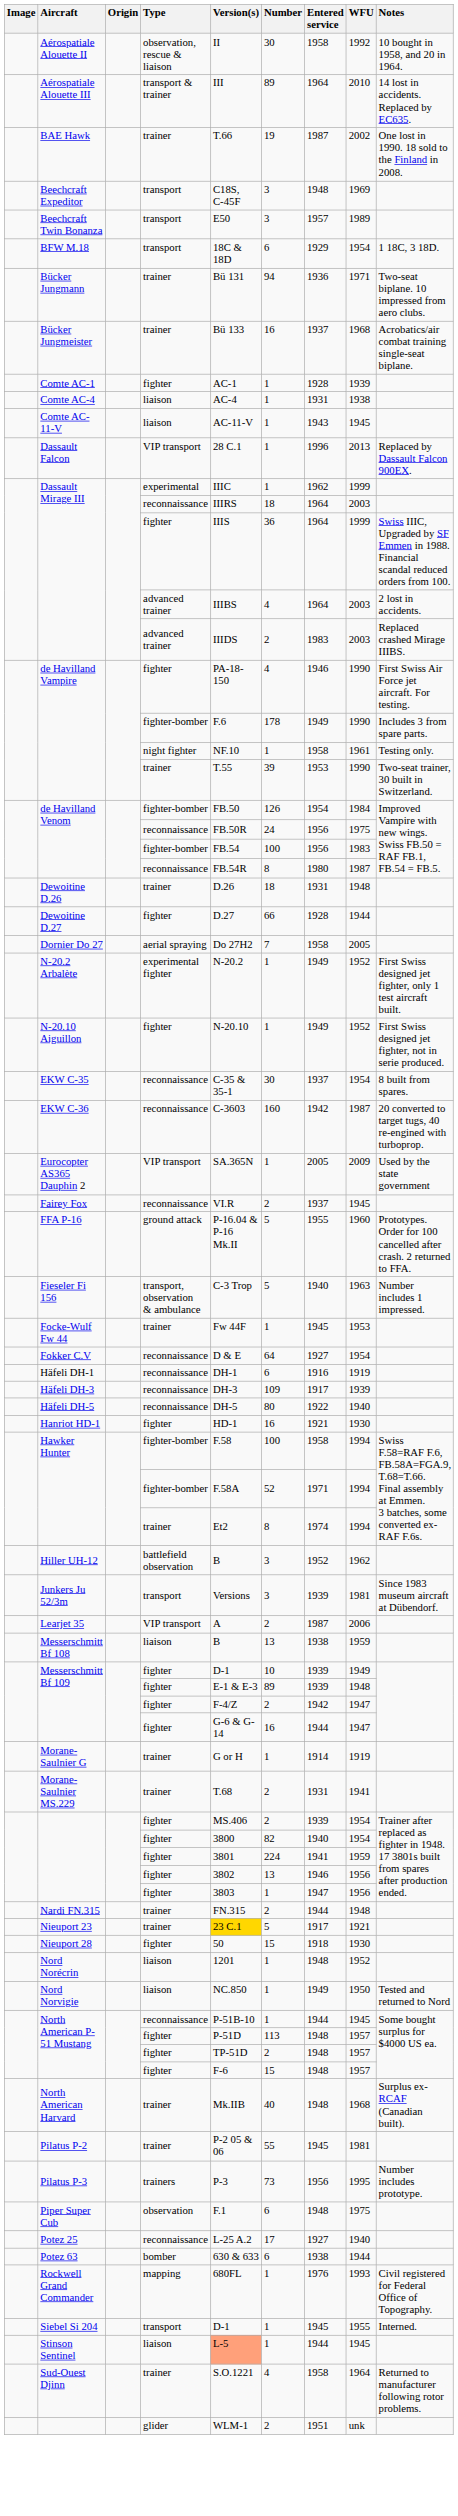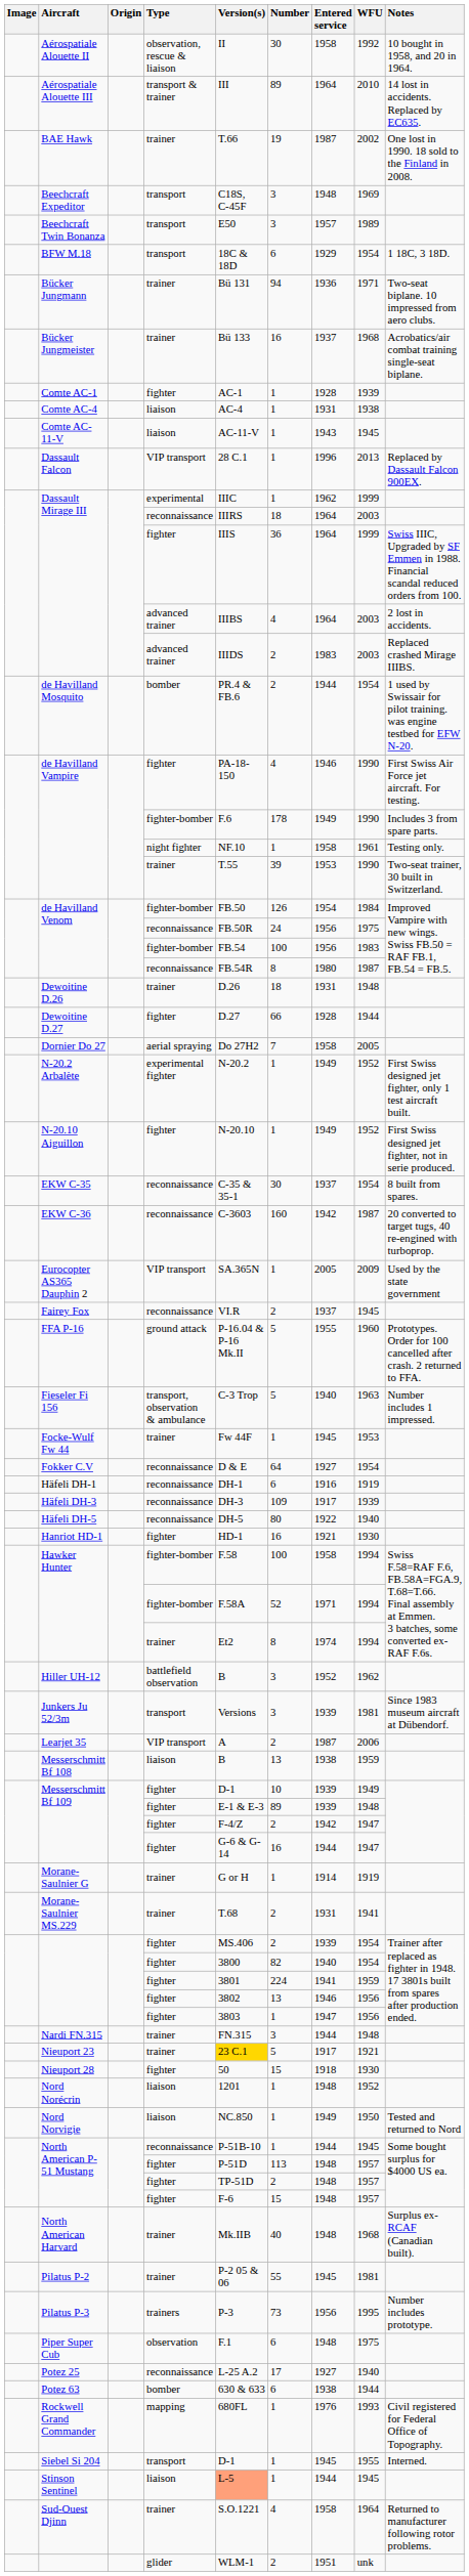 <table class="wikitable sortable">
 <tr valign="top">
 <th style="text-align: left;">Image</th>
 <th style="text-align: left;">Aircraft</th>
 <th style="text-align: left;">Origin</th>
 <th style="text-align: left;">Type</th>
 <th style="text-align: left;">Version(s)</th>
 <th style="text-align: left;">Number</th>
 <th style="text-align: left;">Entered<br>service</th>
 <th style="text-align: left;">WFU</th>
 <th style="text-align: left;">Notes</th>
 </tr>
 <tr valign="top">
 <td></td>
 <td><a href='#'>Aérospatiale Alouette II</a></td>
 <td></td>
 <td>observation, rescue & liaison</td>
 <td>II</td>
 <td>30</td>
 <td>1958</td>
 <td>1992</td>
 <td>10 bought in 1958, and 20 in 1964.</td>
 </tr>
 <tr valign="top">
 <td></td>
 <td><a href='#'>Aérospatiale Alouette III</a></td>
 <td></td>
 <td>transport & trainer</td>
 <td>III</td>
 <td>89</td>
 <td>1964</td>
 <td>2010</td>
 <td>14 lost in accidents. Replaced by <a href='#'>EC635</a>.</td>
 </tr>
 <tr valign="top">
 <td></td>
 <td><a href='#'>BAE Hawk</a></td>
 <td></td>
 <td>trainer</td>
 <td>T.66</td>
 <td>19</td>
 <td>1987</td>
 <td>2002</td>
 <td>One lost in 1990. 18 sold to the <a href='#'>Finland</a> in 2008.</td>
 </tr>
 <tr valign="top">
 <td></td>
 <td><a href='#'>Beechcraft Expeditor</a></td>
 <td></td>
 <td>transport</td>
 <td>C18S,<br>C-45F</td>
 <td>3</td>
 <td>1948</td>
 <td>1969</td>
 <td></td>
 </tr>
 <tr valign="top">
 <td></td>
 <td><a href='#'>Beechcraft Twin Bonanza</a></td>
 <td></td>
 <td>transport</td>
 <td>E50</td>
 <td>3</td>
 <td>1957</td>
 <td>1989</td>
 <td></td>
 </tr>
 <tr valign="top">
 <td></td>
 <td><a href='#'>BFW M.18</a></td>
 <td></td>
 <td>transport</td>
 <td>18C & 18D</td>
 <td>6</td>
 <td>1929</td>
 <td>1954</td>
 <td>1 18C, 3 18D.</td>
 </tr>
 <tr valign="top">
 <td></td>
 <td><a href='#'>Bücker Jungmann</a></td>
 <td></td>
 <td>trainer</td>
 <td>Bü 131</td>
 <td>94</td>
 <td>1936</td>
 <td>1971</td>
 <td>Two-seat biplane. 10 impressed from aero clubs.</td>
 </tr>
 <tr valign="top">
 <td></td>
 <td><a href='#'>Bücker Jungmeister</a></td>
 <td></td>
 <td>trainer</td>
 <td>Bü 133</td>
 <td>16</td>
 <td>1937</td>
 <td>1968</td>
 <td>Acrobatics/air combat training single-seat biplane.</td>
 </tr>
 <tr>
 <td></td>
 <td><a href='#'>Comte AC-1</a></td>
 <td></td>
 <td>fighter</td>
 <td>AC-1</td>
 <td>1</td>
 <td>1928</td>
 <td>1939</td>
 <td></td>
 </tr>
 <tr>
 <td></td>
 <td><a href='#'>Comte AC-4</a></td>
 <td></td>
 <td>liaison</td>
 <td>AC-4</td>
 <td>1</td>
 <td>1931</td>
 <td>1938</td>
 <td></td>
 </tr>
 <tr>
 <td></td>
 <td><a href='#'>Comte AC-11-V</a></td>
 <td></td>
 <td>liaison</td>
 <td>AC-11-V</td>
 <td>1</td>
 <td>1943</td>
 <td>1945</td>
 <td></td>
 </tr>
 <tr valign="top">
 <td></td>
 <td><a href='#'>Dassault Falcon</a></td>
 <td></td>
 <td>VIP transport</td>
 <td>28 C.1</td>
 <td>1</td>
 <td>1996</td>
 <td>2013</td>
 <td>Replaced by <a href='#'>Dassault Falcon 900EX</a>.</td>
 </tr>
 <tr valign="top">
 <td rowspan=5></td>
 <td rowspan=5><a href='#'>Dassault Mirage III</a></td>
 <td rowspan=5></td>
 <td>experimental</td>
 <td>IIIC</td>
 <td>1</td>
 <td>1962</td>
 <td>1999</td>
 <td></td>
 </tr>
 <tr>
 <td>reconnaissance</td>
 <td>IIIRS</td>
 <td>18</td>
 <td>1964</td>
 <td>2003</td>
 <td></td>
 </tr>
 <tr valign="top">
 <td>fighter</td>
 <td>IIIS</td>
 <td>36</td>
 <td>1964</td>
 <td>1999</td>
 <td><a href='#'>Swiss</a> IIIC, Upgraded by <a href='#'>SF Emmen</a> in 1988.<br>Financial scandal reduced orders from 100.</td>
 </tr>
 <tr>
 <td>advanced trainer</td>
 <td>IIIBS</td>
 <td>4</td>
 <td>1964</td>
 <td>2003</td>
 <td>2 lost in accidents.</td>
 </tr>
 <tr>
 <td>advanced trainer</td>
 <td>IIIDS</td>
 <td>2</td>
 <td>1983</td>
 <td>2003</td>
 <td>Replaced crashed Mirage IIIBS.</td>
+</tr>
+<tr valign="top">
+<td></td>
+<td><a href='#'>de Havilland Mosquito</a></td>
+<td></td>
+<td>bomber</td>
+<td>PR.4 & FB.6</td>
+<td>2</td>
+<td>1944</td>
+<td>1954</td>
+<td>1 used by Swissair for pilot training.<br> was engine testbed for <a href='#'>EFW N-20</a>.</td>
 </tr>
 <tr valign="top">
 <td rowspan=4></td>
 <td rowspan=4><a href='#'>de Havilland Vampire</a></td>
 <td rowspan=4></td>
 <td>fighter</td>
 <td>PA-18-150</td>
 <td>4</td>
 <td>1946</td>
 <td>1990</td>
 <td>First Swiss Air Force jet aircraft. For testing.</td>
 </tr>
 <tr valign="top">
 <td>fighter-bomber</td>
 <td>F.6</td>
 <td>178</td>
 <td>1949</td>
 <td>1990</td>
 <td>Includes 3 from spare parts.</td>
 </tr>
 <tr valign="top">
 <td>night fighter</td>
 <td>NF.10</td>
 <td>1</td>
 <td>1958</td>
 <td>1961</td>
 <td>Testing only.</td>
 </tr>
 <tr valign="top">
 <td>trainer</td>
 <td>T.55</td>
 <td>39</td>
 <td>1953</td>
 <td>1990</td>
 <td>Two-seat trainer, 30 built in Switzerland.</td>
 </tr>
 <tr valign="top">
 <td rowspan=4></td>
 <td rowspan=4><a href='#'>de Havilland Venom</a></td>
 <td rowspan=4></td>
 <td>fighter-bomber</td>
 <td>FB.50</td>
 <td>126</td>
 <td>1954</td>
 <td>1984</td>
 <td rowspan="4">Improved Vampire with new wings.<br>Swiss FB.50 = RAF FB.1, FB.54 = FB.5.</td>
 </tr>
 <tr>
 <td>reconnaissance</td>
 <td>FB.50R</td>
 <td>24</td>
 <td>1956</td>
 <td>1975</td>
 </tr>
 <tr>
 <td>fighter-bomber</td>
 <td>FB.54</td>
 <td>100</td>
 <td>1956</td>
 <td>1983</td>
 </tr>
 <tr>
 <td>reconnaissance</td>
 <td>FB.54R</td>
 <td>8</td>
 <td>1980</td>
 <td>1987</td>
 </tr>
 <tr valign="top">
 <td></td>
 <td><a href='#'>Dewoitine D.26</a></td>
 <td></td>
 <td>trainer</td>
 <td>D.26</td>
 <td>18</td>
 <td>1931</td>
 <td>1948</td>
 <td></td>
 </tr>
 <tr valign="top">
 <td></td>
 <td><a href='#'>Dewoitine D.27</a></td>
 <td></td>
 <td>fighter</td>
 <td>D.27</td>
 <td>66</td>
 <td>1928</td>
 <td>1944</td>
 <td></td>
 </tr>
 <tr valign="top">
 <td></td>
 <td><a href='#'>Dornier Do 27</a></td>
 <td></td>
 <td>aerial spraying</td>
 <td>Do 27H2</td>
 <td>7</td>
 <td>1958</td>
 <td>2005</td>
 <td></td>
 </tr>
 <tr valign="top">
 <td></td>
 <td><a href='#'>N-20.2 Arbalète</a></td>
 <td></td>
 <td>experimental fighter</td>
 <td>N-20.2</td>
 <td>1</td>
 <td>1949</td>
 <td>1952</td>
 <td>First Swiss designed jet fighter, only 1 test aircraft built.</td>
 </tr>
 <tr valign="top">
 <td></td>
 <td><a href='#'>N-20.10 Aiguillon</a></td>
 <td></td>
 <td>fighter</td>
 <td>N-20.10</td>
 <td>1</td>
 <td>1949</td>
 <td>1952</td>
 <td>First Swiss designed jet fighter, not in serie produced.</td>
 </tr>
 <tr valign="top">
 <td></td>
 <td><a href='#'>EKW C-35</a></td>
 <td></td>
 <td>reconnaissance</td>
 <td>C-35 & 35-1</td>
 <td>30</td>
 <td>1937</td>
 <td>1954</td>
 <td>8 built from spares.</td>
 </tr>
 <tr valign="top">
 <td></td>
 <td><a href='#'>EKW C-36</a></td>
 <td></td>
 <td>reconnaissance</td>
 <td>C-3603</td>
 <td>160</td>
 <td>1942</td>
 <td>1987</td>
 <td>20 converted to target tugs, 40 re-engined with turboprop.</td>
 </tr>
 <tr valign="top">
 <td></td>
 <td><a href='#'>Eurocopter AS365 Dauphin</a> 2</td>
 <td></td>
 <td>VIP transport</td>
 <td>SA.365N</td>
 <td>1</td>
 <td>2005</td>
 <td>2009</td>
 <td>Used by the state government</td>
 </tr>
 <tr valign="top">
 <td></td>
 <td><a href='#'>Fairey Fox</a></td>
 <td></td>
 <td>reconnaissance</td>
 <td>VI.R</td>
 <td>2</td>
 <td>1937</td>
 <td>1945</td>
 <td></td>
 </tr>
 <tr valign="top">
 <td></td>
 <td><a href='#'>FFA P-16</a></td>
 <td></td>
 <td>ground attack</td>
 <td>P-16.04 & P-16 Mk.II</td>
 <td>5</td>
 <td>1955</td>
 <td>1960</td>
 <td>Prototypes. Order for 100 cancelled after  crash. 2 returned to FFA.</td>
 </tr>
 <tr valign="top">
 <td></td>
 <td><a href='#'>Fieseler Fi 156</a></td>
 <td></td>
 <td>transport, observation<br>& ambulance</td>
 <td>C-3 Trop</td>
 <td>5</td>
 <td>1940</td>
 <td>1963</td>
 <td>Number includes 1 impressed.</td>
 </tr>
 <tr valign="top">
 <td></td>
 <td><a href='#'>Focke-Wulf Fw 44</a></td>
 <td></td>
 <td>trainer</td>
 <td>Fw 44F</td>
 <td>1</td>
 <td>1945</td>
 <td>1953</td>
 <td></td>
 </tr>
 <tr>
 <td></td>
 <td><a href='#'>Fokker C.V</a></td>
 <td></td>
 <td>reconnaissance</td>
 <td>D & E</td>
 <td>64</td>
 <td>1927</td>
 <td>1954</td>
 <td></td>
 </tr>
 <tr valign="top">
 <td></td>
 <td>Häfeli DH-1</td>
 <td></td>
 <td>reconnaissance</td>
 <td>DH-1</td>
 <td>6</td>
 <td>1916</td>
 <td>1919</td>
 <td></td>
 </tr>
 <tr valign="top">
 <td></td>
 <td><a href='#'>Häfeli DH-3</a></td>
 <td></td>
 <td>reconnaissance</td>
 <td>DH-3</td>
 <td>109</td>
 <td>1917</td>
 <td>1939</td>
 <td></td>
 </tr>
 <tr valign="top">
 <td></td>
 <td><a href='#'>Häfeli DH-5</a></td>
 <td></td>
 <td>reconnaissance</td>
 <td>DH-5</td>
 <td>80</td>
 <td>1922</td>
 <td>1940</td>
 <td></td>
 </tr>
 <tr valign="top">
 <td></td>
 <td><a href='#'>Hanriot HD-1</a></td>
 <td></td>
 <td>fighter</td>
 <td>HD-1</td>
 <td>16</td>
 <td>1921</td>
 <td>1930</td>
 <td></td>
 </tr>
 <tr valign="top">
 <td rowspan=3></td>
 <td rowspan=3><a href='#'>Hawker Hunter</a></td>
 <td rowspan=3></td>
 <td>fighter-bomber</td>
 <td>F.58</td>
 <td>100</td>
 <td>1958</td>
 <td>1994</td>
 <td rowspan=3>Swiss F.58=RAF F.6, FB.58A=FGA.9, T.68=T.66.<br>Final assembly at Emmen.<br>3 batches, some converted ex-RAF F.6s.</td>
 </tr>
 <tr>
 <td>fighter-bomber</td>
 <td>F.58A</td>
 <td>52</td>
 <td>1971</td>
 <td>1994</td>
 </tr>
 <tr>
 <td>trainer</td>
 <td>Et2</td>
 <td>8</td>
 <td>1974</td>
 <td>1994</td>
 </tr>
 <tr>
 <td></td>
 <td><a href='#'>Hiller UH-12</a></td>
 <td></td>
 <td>battlefield observation</td>
 <td>B</td>
 <td>3</td>
 <td>1952</td>
 <td>1962</td>
 <td></td>
 </tr>
 <tr>
 <td></td>
 <td><a href='#'>Junkers Ju 52/3m</a></td>
 <td></td>
 <td>transport</td>
 <td>Versions</td>
 <td>3</td>
 <td>1939</td>
 <td>1981</td>
 <td>Since 1983 museum aircraft at Dübendorf.</td>
 </tr>
 <tr>
 <td></td>
 <td><a href='#'>Learjet 35</a></td>
 <td></td>
 <td>VIP transport</td>
 <td>A</td>
 <td>2</td>
 <td>1987</td>
 <td>2006</td>
 <td></td>
 </tr>
 <tr valign="top">
 <td></td>
 <td><a href='#'>Messerschmitt Bf 108</a></td>
 <td></td>
 <td>liaison</td>
 <td>B</td>
 <td>13</td>
 <td>1938</td>
 <td>1959</td>
 <td></td>
 </tr>
 <tr valign="top">
 <td rowspan=4></td>
 <td rowspan=4><a href='#'>Messerschmitt Bf 109</a></td>
 <td rowspan=4></td>
 <td>fighter</td>
 <td>D-1</td>
 <td>10</td>
 <td>1939</td>
 <td>1949</td>
 <td rowspan=4></td>
 </tr>
 <tr>
 <td>fighter</td>
 <td>E-1 & E-3</td>
 <td>89</td>
 <td>1939</td>
 <td>1948</td>
 </tr>
 <tr>
 <td>fighter</td>
 <td>F-4/Z</td>
 <td>2</td>
 <td>1942</td>
 <td>1947</td>
 </tr>
 <tr>
 <td>fighter</td>
 <td>G-6 & G-14</td>
 <td>16</td>
 <td>1944</td>
 <td>1947</td>
 </tr>
 <tr>
 <td></td>
 <td><a href='#'>Morane-Saulnier G</a></td>
 <td></td>
 <td>trainer</td>
 <td>G or H</td>
 <td>1</td>
 <td>1914</td>
 <td>1919</td>
 <td></td>
 </tr>
 <tr>
 <td></td>
 <td><a href='#'>Morane-Saulnier MS.229</a></td>
 <td></td>
 <td>trainer</td>
 <td>T.68</td>
 <td>2</td>
 <td>1931</td>
 <td>1941</td>
 <td></td>
 </tr>
 <tr valign="top">
 <td rowspan=5></td>
 <td rowspan=5></td>
 <td rowspan=5></td>
 <td>fighter</td>
 <td>MS.406</td>
 <td>2</td>
 <td>1939</td>
 <td>1954</td>
 <td rowspan="5">Trainer after replaced as fighter in 1948.<br>17 3801s built from spares after production ended.</td>
 </tr>
 <tr>
 <td>fighter</td>
 <td>3800</td>
 <td>82</td>
 <td>1940</td>
 <td>1954</td>
 </tr>
 <tr>
 <td>fighter</td>
 <td>3801</td>
 <td>224</td>
 <td>1941</td>
 <td>1959</td>
 </tr>
 <tr>
 <td>fighter</td>
 <td>3802</td>
 <td>13</td>
 <td>1946</td>
 <td>1956</td>
 </tr>
 <tr>
 <td>fighter</td>
 <td>3803</td>
 <td>1</td>
 <td>1947</td>
 <td>1956</td>
 </tr>
 <tr valign="top">
 <td></td>
 <td><a href='#'>Nardi FN.315</a></td>
 <td></td>
 <td>trainer</td>
 <td>FN.315</td>
-<td>2</td>
+<td>3</td>
 <td>1944</td>
 <td>1948</td>
 <td></td>
 </tr>
 <tr valign="top">
 <td></td>
 <td><a href='#'>Nieuport 23</a></td>
 <td></td>
 <td>trainer</td>
 <td style="background: gold;">23 C.1</td>
 <td>5</td>
 <td>1917</td>
 <td>1921</td>
 <td></td>
 </tr>
 <tr valign="top">
 <td></td>
 <td><a href='#'>Nieuport 28</a></td>
 <td></td>
 <td>fighter</td>
 <td>50</td>
 <td>15</td>
 <td>1918</td>
 <td>1930</td>
 <td></td>
 </tr>
 <tr valign="top">
 <td></td>
 <td><a href='#'>Nord Norécrin</a></td>
 <td></td>
 <td>liaison</td>
 <td>1201</td>
 <td>1</td>
 <td>1948</td>
 <td>1952</td>
 <td></td>
 </tr>
 <tr valign="top">
 <td></td>
 <td><a href='#'>Nord Norvigie</a></td>
 <td></td>
 <td>liaison</td>
 <td>NC.850</td>
 <td>1</td>
 <td>1949</td>
 <td>1950</td>
 <td>Tested and returned to Nord</td>
 </tr>
 <tr valign="top">
 <td rowspan=4></td>
 <td rowspan=4><a href='#'>North American P-51 Mustang</a></td>
 <td rowspan=4></td>
 <td>reconnaissance</td>
 <td>P-51B-10</td>
 <td>1</td>
 <td>1944</td>
 <td>1945</td>
 <td rowspan=4>Some bought surplus for $4000 US ea.</td>
 </tr>
 <tr>
 <td>fighter</td>
 <td>P-51D</td>
 <td>113</td>
 <td>1948</td>
 <td>1957</td>
 </tr>
 <tr>
 <td>fighter</td>
 <td>TP-51D</td>
 <td>2</td>
 <td>1948</td>
 <td>1957</td>
 </tr>
 <tr>
 <td>fighter</td>
 <td>F-6</td>
 <td>15</td>
 <td>1948</td>
 <td>1957</td>
 </tr>
 <tr>
 <td></td>
 <td><a href='#'>North American Harvard</a></td>
 <td></td>
 <td>trainer</td>
 <td>Mk.IIB</td>
 <td>40</td>
 <td>1948</td>
 <td>1968</td>
 <td>Surplus ex-<a href='#'>RCAF</a> (Canadian built).</td>
 </tr>
 <tr>
 <td></td>
 <td><a href='#'>Pilatus P-2</a></td>
 <td></td>
 <td>trainer</td>
 <td>P-2 05 & 06</td>
 <td>55</td>
 <td>1945</td>
 <td>1981</td>
 <td></td>
 </tr>
 <tr>
 <td></td>
 <td><a href='#'>Pilatus P-3</a></td>
 <td></td>
 <td>trainers</td>
 <td>P-3</td>
 <td>73</td>
 <td>1956</td>
 <td>1995</td>
 <td>Number includes prototype.</td>
 </tr>
 <tr valign="top">
 <td></td>
 <td><a href='#'>Piper Super Cub</a></td>
 <td></td>
 <td>observation</td>
 <td>F.1</td>
 <td>6</td>
 <td>1948</td>
 <td>1975</td>
 <td></td>
 </tr>
 <tr valign="top">
 <td></td>
 <td><a href='#'>Potez 25</a></td>
 <td></td>
 <td>reconnaissance</td>
 <td>L-25 A.2</td>
 <td>17</td>
 <td>1927</td>
 <td>1940</td>
 <td></td>
 </tr>
 <tr valign="top">
 <td></td>
 <td><a href='#'>Potez 63</a></td>
 <td></td>
 <td>bomber</td>
 <td>630 & 633</td>
 <td>6</td>
 <td>1938</td>
 <td>1944</td>
 <td></td>
 </tr>
 <tr valign="top">
 <td></td>
 <td><a href='#'>Rockwell Grand Commander</a></td>
 <td></td>
 <td>mapping</td>
 <td>680FL</td>
 <td>1</td>
 <td>1976</td>
 <td>1993</td>
 <td>Civil registered for Federal Office of Topography.</td>
 </tr>
 <tr valign="top">
 <td></td>
 <td><a href='#'>Siebel Si 204</a></td>
 <td></td>
 <td>transport</td>
 <td>D-1</td>
 <td>1</td>
 <td>1945</td>
 <td>1955</td>
 <td>Interned.</td>
 </tr>
 <tr valign="top">
 <td></td>
 <td><a href='#'>Stinson Sentinel</a></td>
 <td></td>
 <td>liaison</td>
 <td style="background: lightsalmon;">L-5</td>
 <td>1</td>
 <td>1944</td>
 <td>1945</td>
 <td></td>
 </tr>
 <tr valign="top">
 <td></td>
 <td><a href='#'>Sud-Ouest Djinn</a></td>
 <td></td>
 <td>trainer</td>
 <td>S.O.1221</td>
 <td>4</td>
 <td>1958</td>
 <td>1964</td>
 <td>Returned to manufacturer following rotor problems.</td>
 </tr>
 <tr>
 <td></td>
 <td></td>
 <td></td>
 <td>glider</td>
 <td>WLM-1</td>
 <td>2</td>
 <td>1951</td>
 <td>unk</td>
 <td></td>
 </tr>
 </table>
